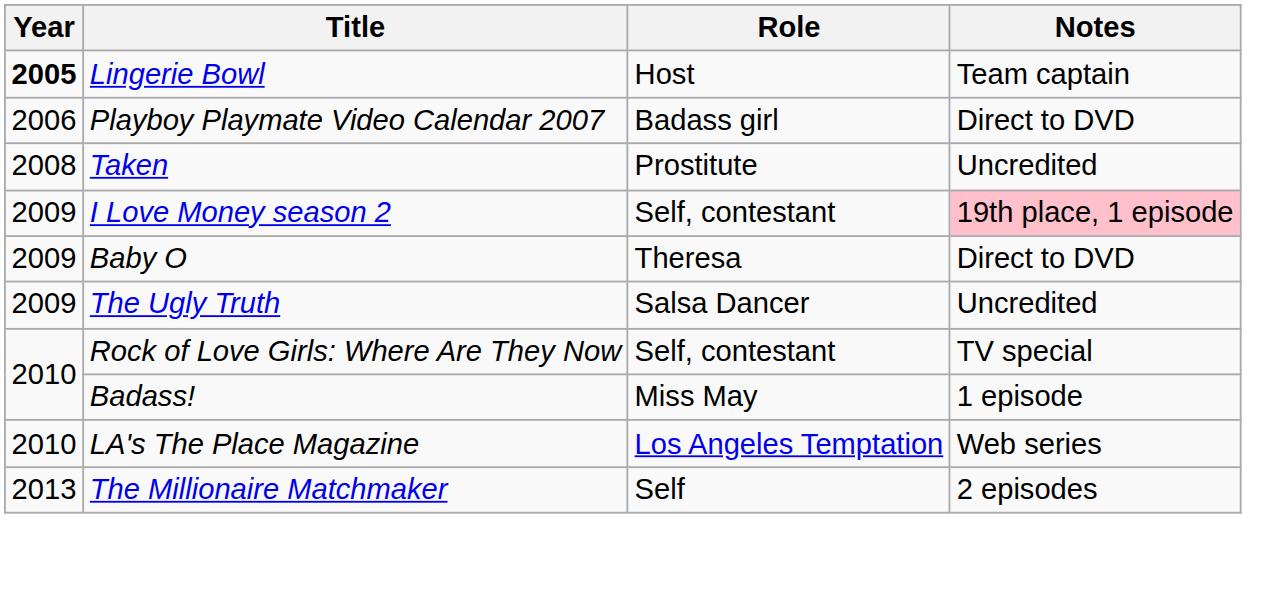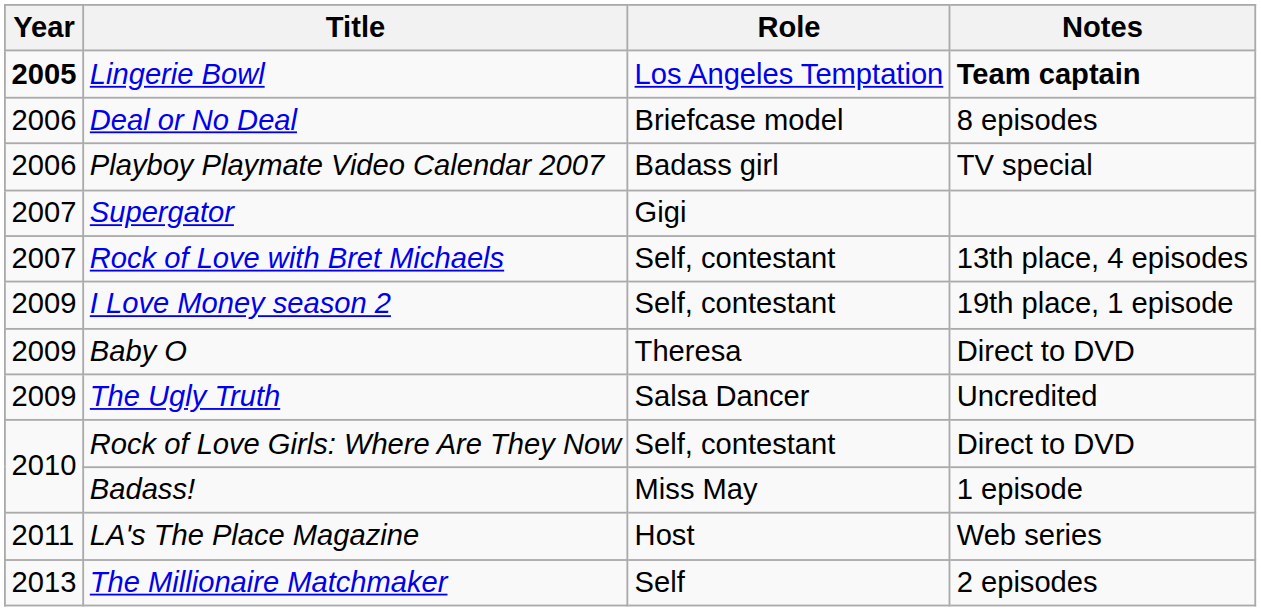 <table class="wikitable">
 <tr>
 <th>Year</th>
 <th>Title</th>
 <th>Role</th>
 <th>Notes</th>
 </tr>
 <tr>
 <td><strong>2005</strong></td>
 <td><em><a href='#'>Lingerie Bowl</a></em></td>
-<td>Host</td>
-<td>Team captain</td>
+<td><a href='#'>Los Angeles Temptation</a></td>
+<td><strong>Team captain</strong></td>
+</tr>
+<tr>
+<td>2006</td>
+<td><em><a href='#'>Deal or No Deal</a></em></td>
+<td>Briefcase model</td>
+<td>8 episodes</td>
 </tr>
 <tr>
 <td>2006</td>
 <td><em>Playboy Playmate Video Calendar 2007</em></td>
 <td>Badass girl</td>
-<td>Direct to DVD</td>
+<td>TV special</td>
 </tr>
 <tr>
-<td>2008</td>
-<td><em><a href='#'>Taken</a></em></td>
-<td>Prostitute</td>
-<td>Uncredited</td>
+<td>2007</td>
+<td><em><a href='#'>Supergator</a></em></td>
+<td>Gigi</td>
+<td></td>
+</tr>
+<tr>
+<td>2007</td>
+<td><em><a href='#'>Rock of Love with Bret Michaels</a></em></td>
+<td>Self, contestant</td>
+<td>13th place, 4 episodes</td>
 </tr>
 <tr>
 <td>2009</td>
 <td><em><a href='#'>I Love Money season 2</a></em></td>
 <td>Self, contestant</td>
-<td style="background: pink;">19th place, 1 episode</td>
+<td>19th place, 1 episode</td>
 </tr>
 <tr>
 <td>2009</td>
 <td><em>Baby O</em></td>
 <td>Theresa</td>
 <td>Direct to DVD</td>
 </tr>
 <tr>
 <td>2009</td>
 <td><em><a href='#'>The Ugly Truth</a></em></td>
 <td>Salsa Dancer</td>
 <td>Uncredited</td>
 </tr>
 <tr>
 <td rowspan="2">2010</td>
 <td><em>Rock of Love Girls: Where Are They Now</em></td>
 <td>Self, contestant</td>
-<td>TV special</td>
+<td>Direct to DVD</td>
 </tr>
 <tr>
 <td><em>Badass!</em></td>
 <td>Miss May</td>
 <td>1 episode</td>
 </tr>
 <tr>
-<td>2010</td>
+<td>2011</td>
 <td><em>LA's The Place Magazine</em></td>
-<td><a href='#'>Los Angeles Temptation</a></td>
+<td>Host</td>
 <td>Web series</td>
 </tr>
 <tr>
 <td>2013</td>
 <td><em><a href='#'>The Millionaire Matchmaker</a></em></td>
 <td>Self</td>
 <td>2 episodes</td>
 </tr>
 </table>
